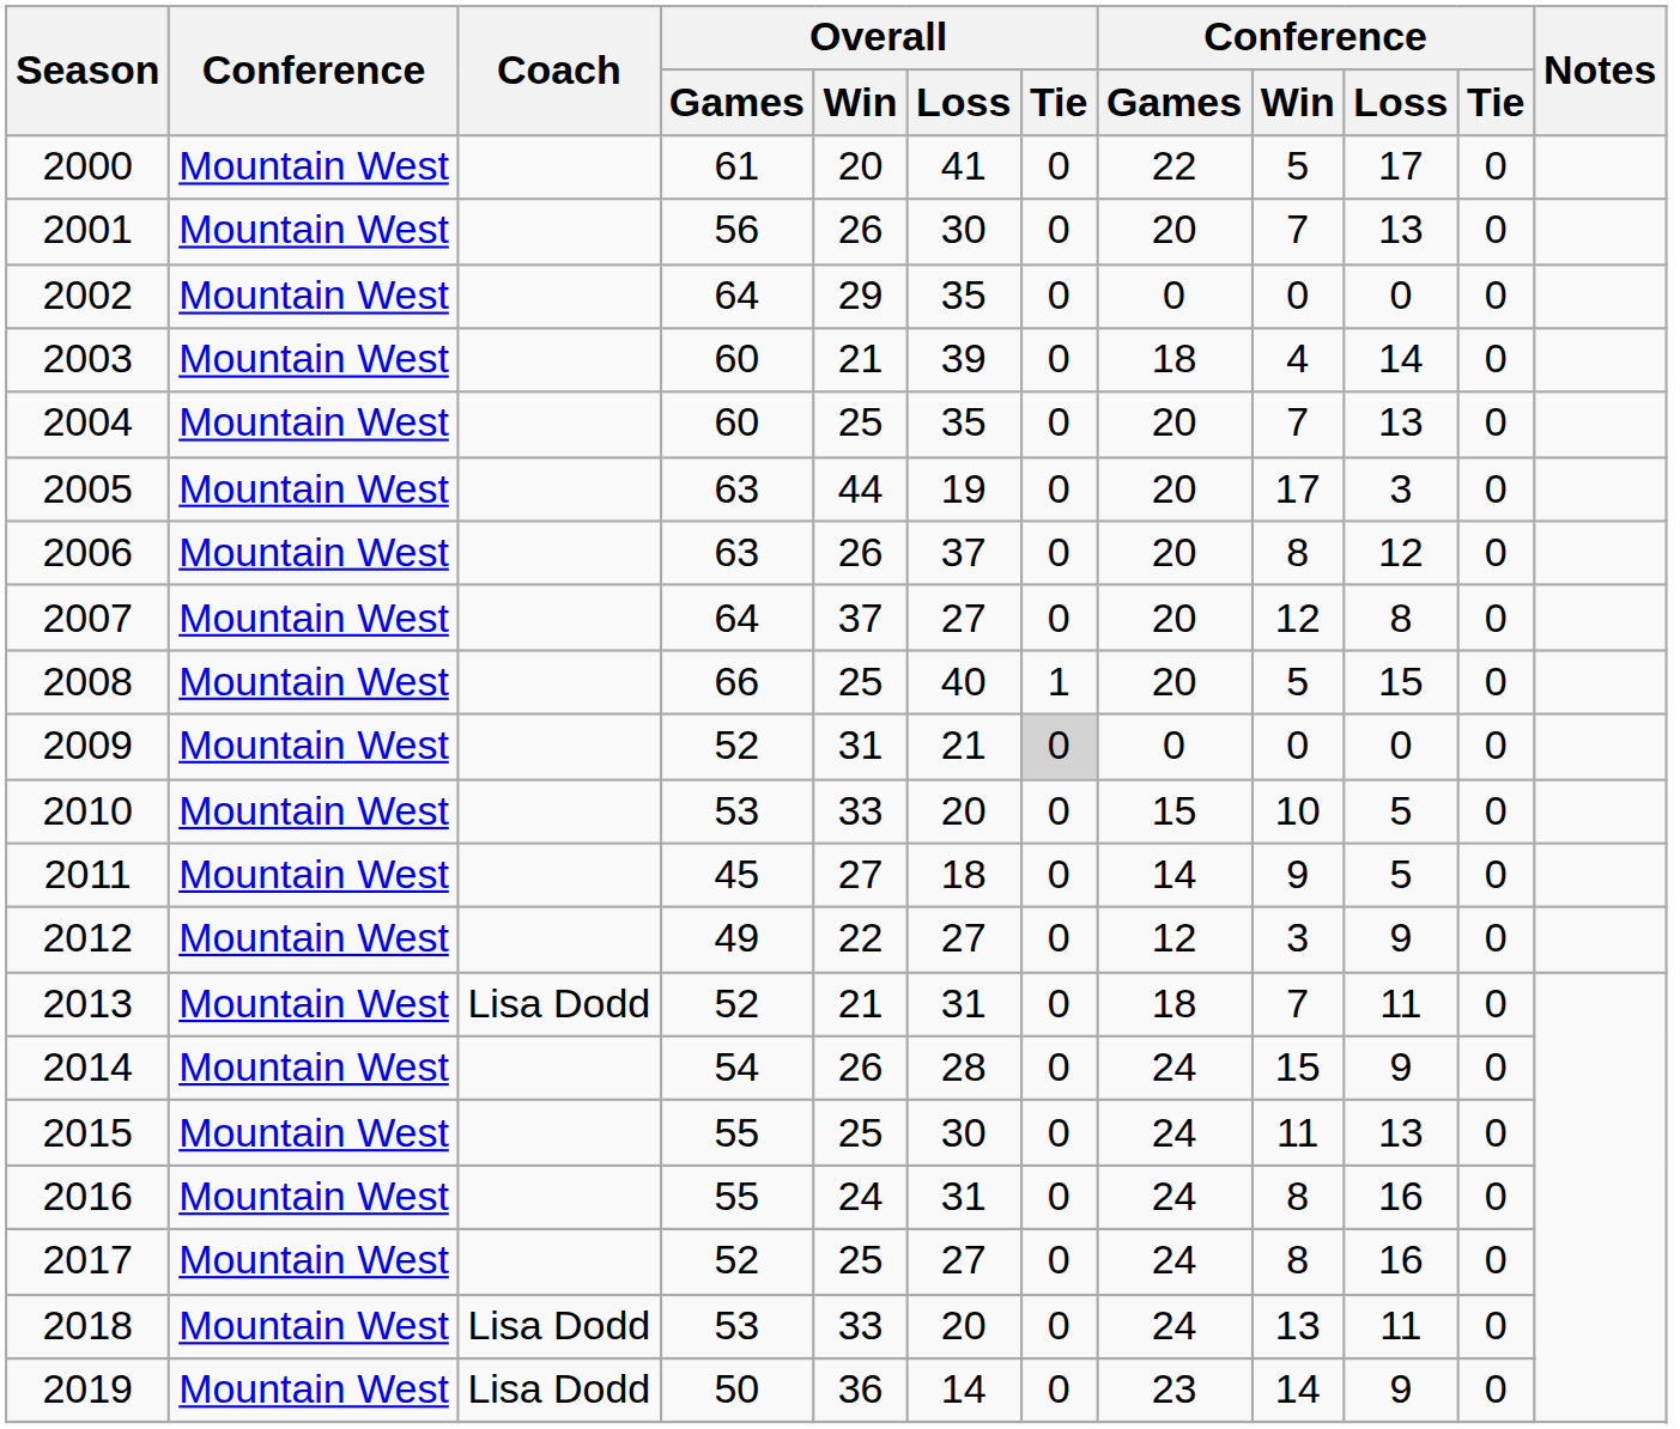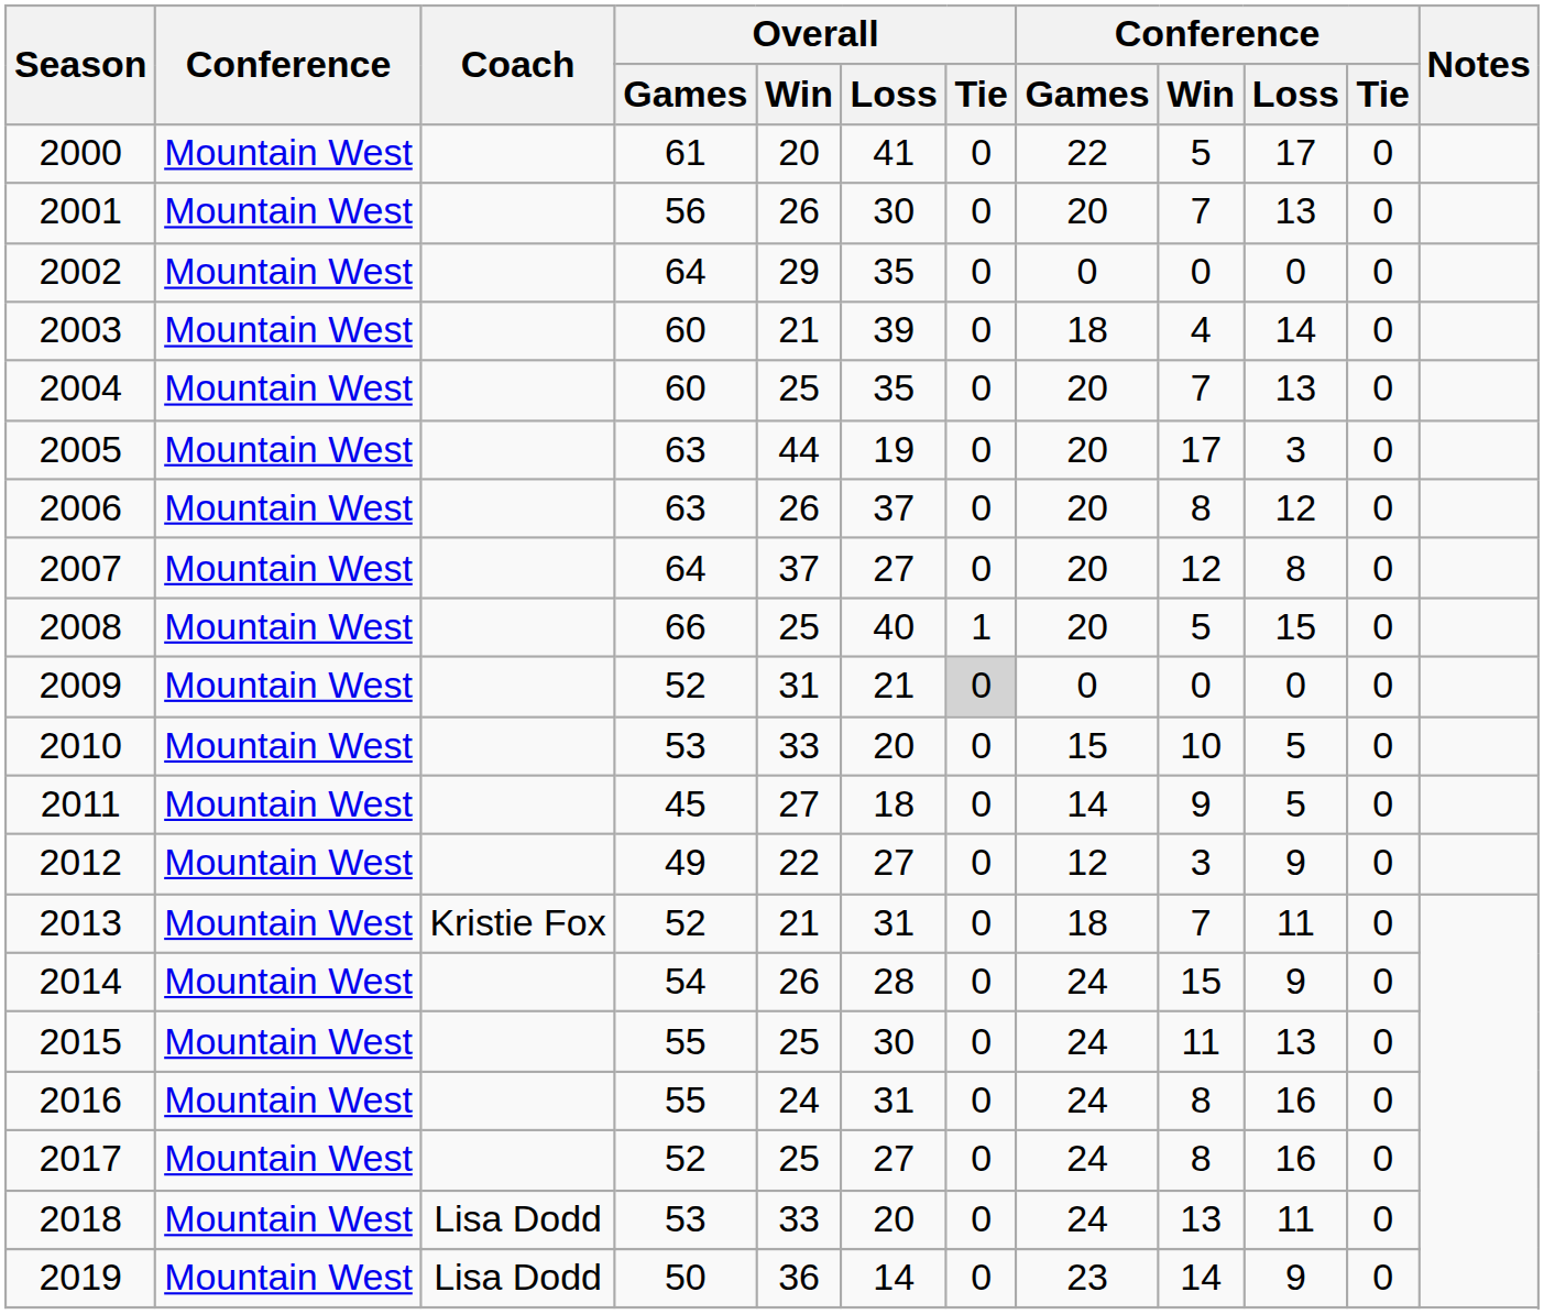 <table class="wikitable" style="text-align: center;">
 <tr>
 <th rowspan=2>Season</th>
 <th rowspan=2>Conference</th>
 <th rowspan=2>Coach</th>
 <th colspan="4">Overall</th>
 <th colspan="4">Conference</th>
 <th rowspan=2>Notes</th>
 </tr>
 <tr>
 <th>Games</th>
 <th>Win</th>
 <th>Loss</th>
 <th>Tie</th>
 <th>Games</th>
 <th>Win</th>
 <th>Loss</th>
 <th>Tie</th>
 </tr>
 <tr>
 <td>2000</td>
 <td><a href='#'>Mountain West</a></td>
 <td></td>
 <td>61</td>
 <td>20</td>
 <td>41</td>
 <td>0</td>
 <td>22</td>
 <td>5</td>
 <td>17</td>
 <td>0</td>
 <td></td>
 </tr>
 <tr>
 <td>2001</td>
 <td><a href='#'>Mountain West</a></td>
 <td></td>
 <td>56</td>
 <td>26</td>
 <td>30</td>
 <td>0</td>
 <td>20</td>
 <td>7</td>
 <td>13</td>
 <td>0</td>
 <td></td>
 </tr>
 <tr>
 <td>2002</td>
 <td><a href='#'>Mountain West</a></td>
 <td></td>
 <td>64</td>
 <td>29</td>
 <td>35</td>
 <td>0</td>
 <td>0</td>
 <td>0</td>
 <td>0</td>
 <td>0</td>
 <td></td>
 </tr>
 <tr>
 <td>2003</td>
 <td><a href='#'>Mountain West</a></td>
 <td></td>
 <td>60</td>
 <td>21</td>
 <td>39</td>
 <td>0</td>
 <td>18</td>
 <td>4</td>
 <td>14</td>
 <td>0</td>
 <td></td>
 </tr>
 <tr>
 <td>2004</td>
 <td><a href='#'>Mountain West</a></td>
 <td></td>
 <td>60</td>
 <td>25</td>
 <td>35</td>
 <td>0</td>
 <td>20</td>
 <td>7</td>
 <td>13</td>
 <td>0</td>
 <td></td>
 </tr>
 <tr>
 <td>2005</td>
 <td><a href='#'>Mountain West</a></td>
 <td></td>
 <td>63</td>
 <td>44</td>
 <td>19</td>
 <td>0</td>
 <td>20</td>
 <td>17</td>
 <td>3</td>
 <td>0</td>
 <td></td>
 </tr>
 <tr>
 <td>2006</td>
 <td><a href='#'>Mountain West</a></td>
 <td></td>
 <td>63</td>
 <td>26</td>
 <td>37</td>
 <td>0</td>
 <td>20</td>
 <td>8</td>
 <td>12</td>
 <td>0</td>
 <td></td>
 </tr>
 <tr>
 <td>2007</td>
 <td><a href='#'>Mountain West</a></td>
 <td></td>
 <td>64</td>
 <td>37</td>
 <td>27</td>
 <td>0</td>
 <td>20</td>
 <td>12</td>
 <td>8</td>
 <td>0</td>
 <td></td>
 </tr>
 <tr>
 <td>2008</td>
 <td><a href='#'>Mountain West</a></td>
 <td></td>
 <td>66</td>
 <td>25</td>
 <td>40</td>
 <td>1</td>
 <td>20</td>
 <td>5</td>
 <td>15</td>
 <td>0</td>
 <td></td>
 </tr>
 <tr>
 <td>2009</td>
 <td><a href='#'>Mountain West</a></td>
 <td></td>
 <td>52</td>
 <td>31</td>
 <td>21</td>
 <td style="background: lightgrey;">0</td>
 <td>0</td>
 <td>0</td>
 <td>0</td>
 <td>0</td>
 <td></td>
 </tr>
 <tr>
 <td>2010</td>
 <td><a href='#'>Mountain West</a></td>
 <td></td>
 <td>53</td>
 <td>33</td>
 <td>20</td>
 <td>0</td>
 <td>15</td>
 <td>10</td>
 <td>5</td>
 <td>0</td>
 <td></td>
 </tr>
 <tr>
 <td>2011</td>
 <td><a href='#'>Mountain West</a></td>
 <td></td>
 <td>45</td>
 <td>27</td>
 <td>18</td>
 <td>0</td>
 <td>14</td>
 <td>9</td>
 <td>5</td>
 <td>0</td>
 <td></td>
 </tr>
 <tr>
 <td>2012</td>
 <td><a href='#'>Mountain West</a></td>
 <td></td>
 <td>49</td>
 <td>22</td>
 <td>27</td>
 <td>0</td>
 <td>12</td>
 <td>3</td>
 <td>9</td>
 <td>0</td>
 <td></td>
 </tr>
 <tr>
 <td>2013</td>
 <td><a href='#'>Mountain West</a></td>
-<td>Lisa Dodd</td>
+<td>Kristie Fox</td>
 <td>52</td>
 <td>21</td>
 <td>31</td>
 <td>0</td>
 <td>18</td>
 <td>7</td>
 <td>11</td>
 <td>0</td>
 </tr>
 <tr>
 <td>2014</td>
 <td><a href='#'>Mountain West</a></td>
 <td></td>
 <td>54</td>
 <td>26</td>
 <td>28</td>
 <td>0</td>
 <td>24</td>
 <td>15</td>
 <td>9</td>
 <td>0</td>
 </tr>
 <tr>
 <td>2015</td>
 <td><a href='#'>Mountain West</a></td>
 <td></td>
 <td>55</td>
 <td>25</td>
 <td>30</td>
 <td>0</td>
 <td>24</td>
 <td>11</td>
 <td>13</td>
 <td>0</td>
 </tr>
 <tr>
 <td>2016</td>
 <td><a href='#'>Mountain West</a></td>
 <td></td>
 <td>55</td>
 <td>24</td>
 <td>31</td>
 <td>0</td>
 <td>24</td>
 <td>8</td>
 <td>16</td>
 <td>0</td>
 </tr>
 <tr>
 <td>2017</td>
 <td><a href='#'>Mountain West</a></td>
 <td></td>
 <td>52</td>
 <td>25</td>
 <td>27</td>
 <td>0</td>
 <td>24</td>
 <td>8</td>
 <td>16</td>
 <td>0</td>
 </tr>
 <tr>
 <td>2018</td>
 <td><a href='#'>Mountain West</a></td>
 <td>Lisa Dodd</td>
 <td>53</td>
 <td>33</td>
 <td>20</td>
 <td>0</td>
 <td>24</td>
 <td>13</td>
 <td>11</td>
 <td>0</td>
 </tr>
 <tr>
 </tr>
 <tr>
 <td>2019</td>
 <td><a href='#'>Mountain West</a></td>
 <td>Lisa Dodd</td>
 <td>50</td>
 <td>36</td>
 <td>14</td>
 <td>0</td>
 <td>23</td>
 <td>14</td>
 <td>9</td>
 <td>0</td>
 </tr>
 <tr>
 </tr>
 </table>
